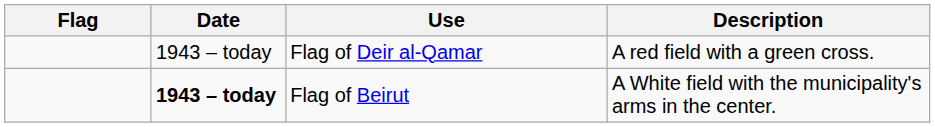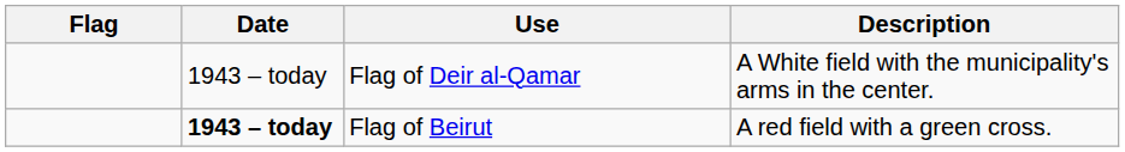 <table class="wikitable">
 <tr>
 <th style="width:110px;">Flag</th>
 <th style="width:100px;">Date</th>
 <th style="width:250px;">Use</th>
 <th style="width:250px;">Description</th>
 </tr>
 <tr>
 <td></td>
 <td>1943 – today</td>
 <td>Flag of <a href='#'>Deir al-Qamar</a></td>
-<td>A red field with a green cross.</td>
+<td>A White field with the municipality's arms in the center.</td>
 </tr>
 <tr>
 <td></td>
 <td><strong>1943 – today</strong></td>
 <td>Flag of <a href='#'>Beirut</a></td>
-<td>A White field with the municipality's arms in the center.</td>
+<td>A red field with a green cross.</td>
 </tr>
 </table>
